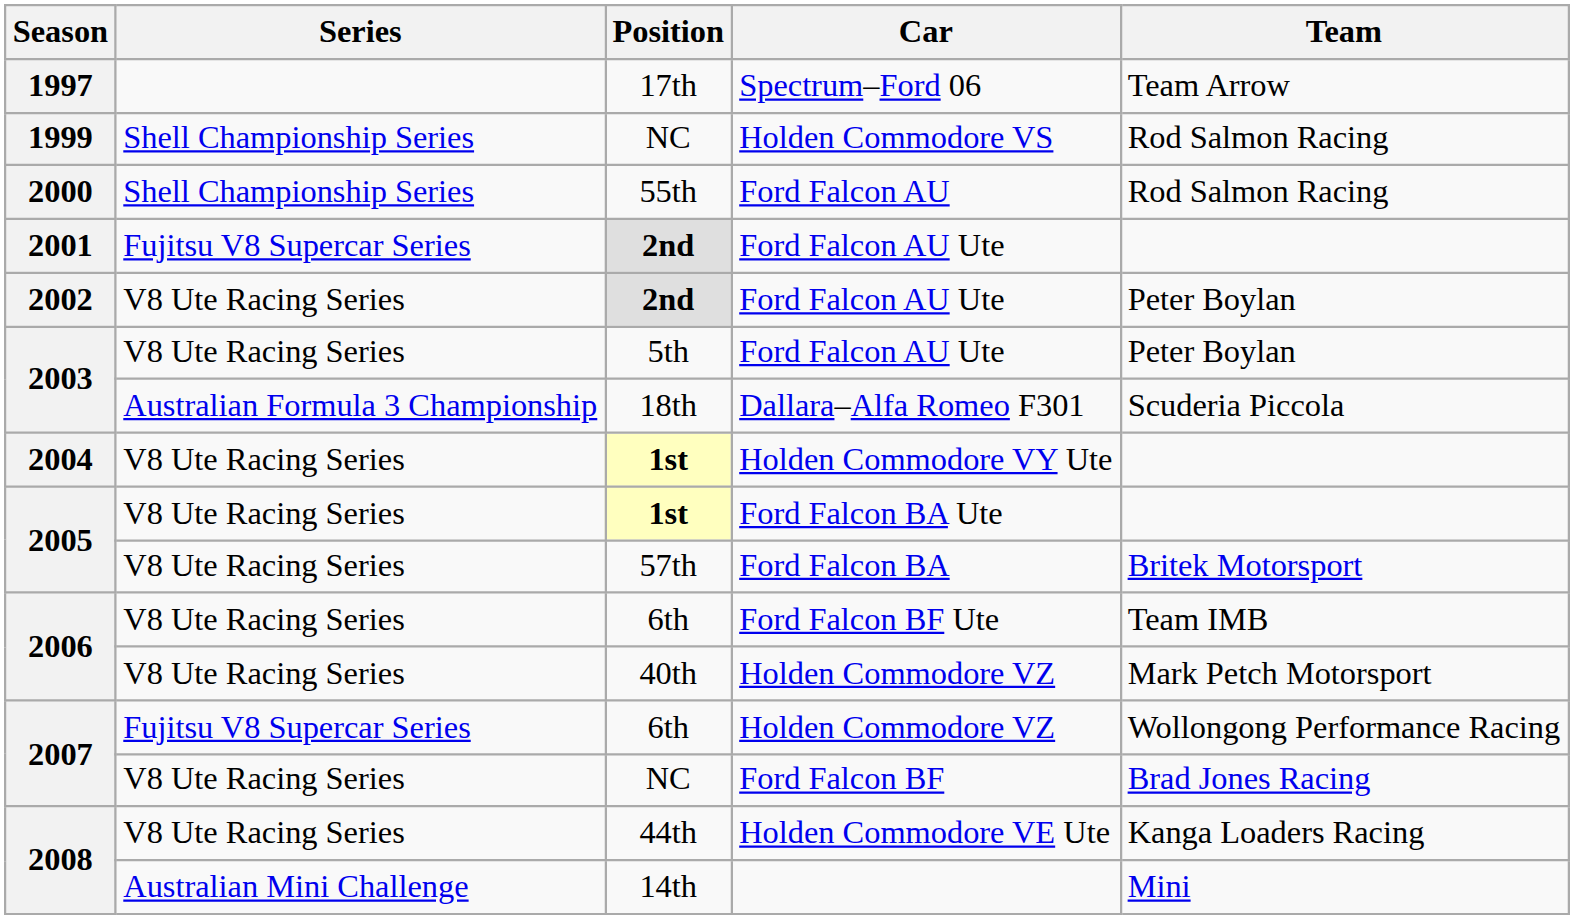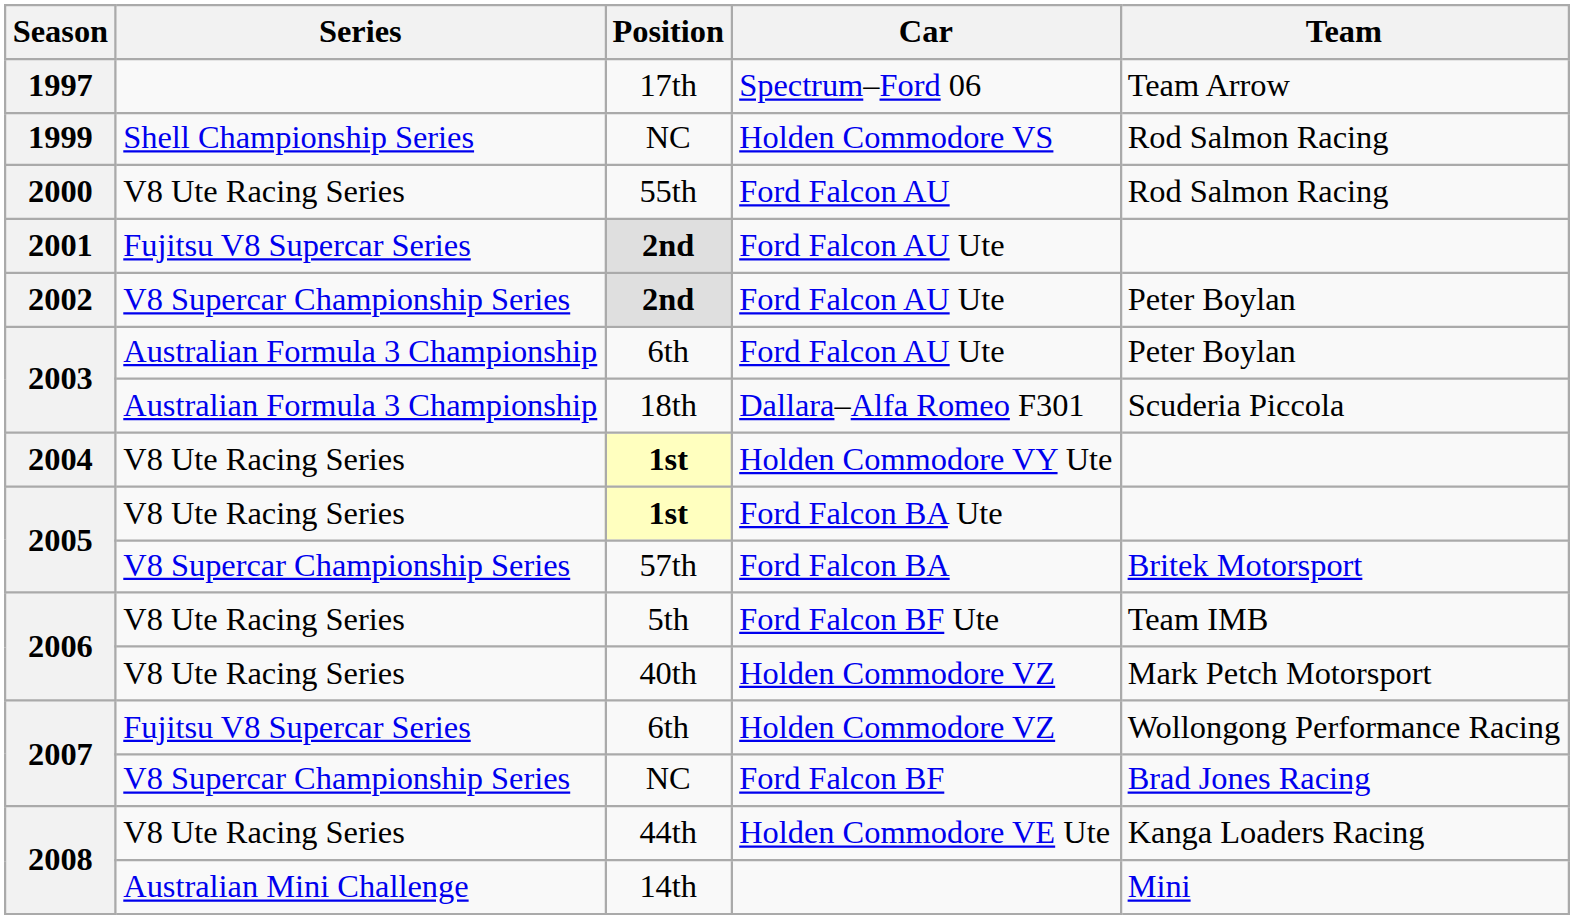 <table class="wikitable" style="font-size: 90%;">
 <tr>
 <th>Season</th>
 <th>Series</th>
 <th>Position</th>
 <th>Car</th>
 <th>Team</th>
 </tr>
 <tr>
 <th>1997</th>
 <td></td>
 <td align="center">17th</td>
 <td><a href='#'>Spectrum</a>–<a href='#'>Ford</a> 06</td>
 <td>Team Arrow</td>
 </tr>
 <tr>
 <th>1999</th>
 <td><a href='#'>Shell Championship Series</a></td>
 <td align="center">NC</td>
 <td><a href='#'>Holden Commodore VS</a></td>
 <td>Rod Salmon Racing</td>
 </tr>
 <tr>
 <th>2000</th>
-<td><a href='#'>Shell Championship Series</a></td>
+<td>V8 Ute Racing Series</td>
 <td align="center">55th</td>
 <td><a href='#'>Ford Falcon AU</a></td>
 <td>Rod Salmon Racing</td>
 </tr>
 <tr>
 <th>2001</th>
 <td><a href='#'>Fujitsu V8 Supercar Series</a></td>
 <td align="center" style="background:#dfdfdf;"><strong>2nd</strong></td>
 <td><a href='#'>Ford Falcon AU</a> Ute</td>
 <td></td>
 </tr>
 <tr>
 <th>2002</th>
-<td>V8 Ute Racing Series</td>
+<td><a href='#'>V8 Supercar Championship Series</a></td>
 <td align="center" style="background:#dfdfdf;"><strong>2nd</strong></td>
 <td><a href='#'>Ford Falcon AU</a> Ute</td>
 <td>Peter Boylan</td>
 </tr>
 <tr>
 <th rowspan=2>2003</th>
-<td>V8 Ute Racing Series</td>
-<td align="center">5th</td>
+<td><a href='#'>Australian Formula 3 Championship</a></td>
+<td align="center">6th</td>
 <td><a href='#'>Ford Falcon AU</a> Ute</td>
 <td>Peter Boylan</td>
 </tr>
 <tr>
 <td><a href='#'>Australian Formula 3 Championship</a></td>
 <td align="center">18th</td>
 <td><a href='#'>Dallara</a>–<a href='#'>Alfa Romeo</a> F301</td>
 <td>Scuderia Piccola</td>
 </tr>
 <tr>
 <th>2004</th>
 <td>V8 Ute Racing Series</td>
 <td align="center" style="background:#ffffbf;"><strong>1st</strong></td>
 <td><a href='#'>Holden Commodore VY</a> Ute</td>
 <td></td>
 </tr>
 <tr>
 <th rowspan=2>2005</th>
 <td>V8 Ute Racing Series</td>
 <td align="center" style="background:#ffffbf;"><strong>1st</strong></td>
 <td><a href='#'>Ford Falcon BA</a> Ute</td>
 <td></td>
 </tr>
 <tr>
-<td>V8 Ute Racing Series</td>
+<td><a href='#'>V8 Supercar Championship Series</a></td>
 <td align="center">57th</td>
 <td><a href='#'>Ford Falcon BA</a></td>
 <td><a href='#'>Britek Motorsport</a></td>
 </tr>
 <tr>
 <th rowspan=2>2006</th>
 <td>V8 Ute Racing Series</td>
-<td align="center">6th</td>
+<td align="center">5th</td>
 <td><a href='#'>Ford Falcon BF</a> Ute</td>
 <td>Team IMB</td>
 </tr>
 <tr>
 <td>V8 Ute Racing Series</td>
 <td align="center">40th</td>
 <td><a href='#'>Holden Commodore VZ</a></td>
 <td>Mark Petch Motorsport</td>
 </tr>
 <tr>
 <th rowspan=2>2007</th>
 <td><a href='#'>Fujitsu V8 Supercar Series</a></td>
 <td align="center">6th</td>
 <td><a href='#'>Holden Commodore VZ</a></td>
 <td>Wollongong Performance Racing</td>
 </tr>
 <tr>
-<td>V8 Ute Racing Series</td>
+<td><a href='#'>V8 Supercar Championship Series</a></td>
 <td align="center">NC</td>
 <td><a href='#'>Ford Falcon BF</a></td>
 <td><a href='#'>Brad Jones Racing</a></td>
 </tr>
 <tr>
 <th rowspan=2>2008</th>
 <td>V8 Ute Racing Series</td>
 <td align="center">44th</td>
 <td><a href='#'>Holden Commodore VE</a> Ute</td>
 <td>Kanga Loaders Racing</td>
 </tr>
 <tr>
 <td><a href='#'>Australian Mini Challenge</a></td>
 <td align="center">14th</td>
 <td></td>
 <td><a href='#'>Mini</a></td>
 </tr>
 </table>
